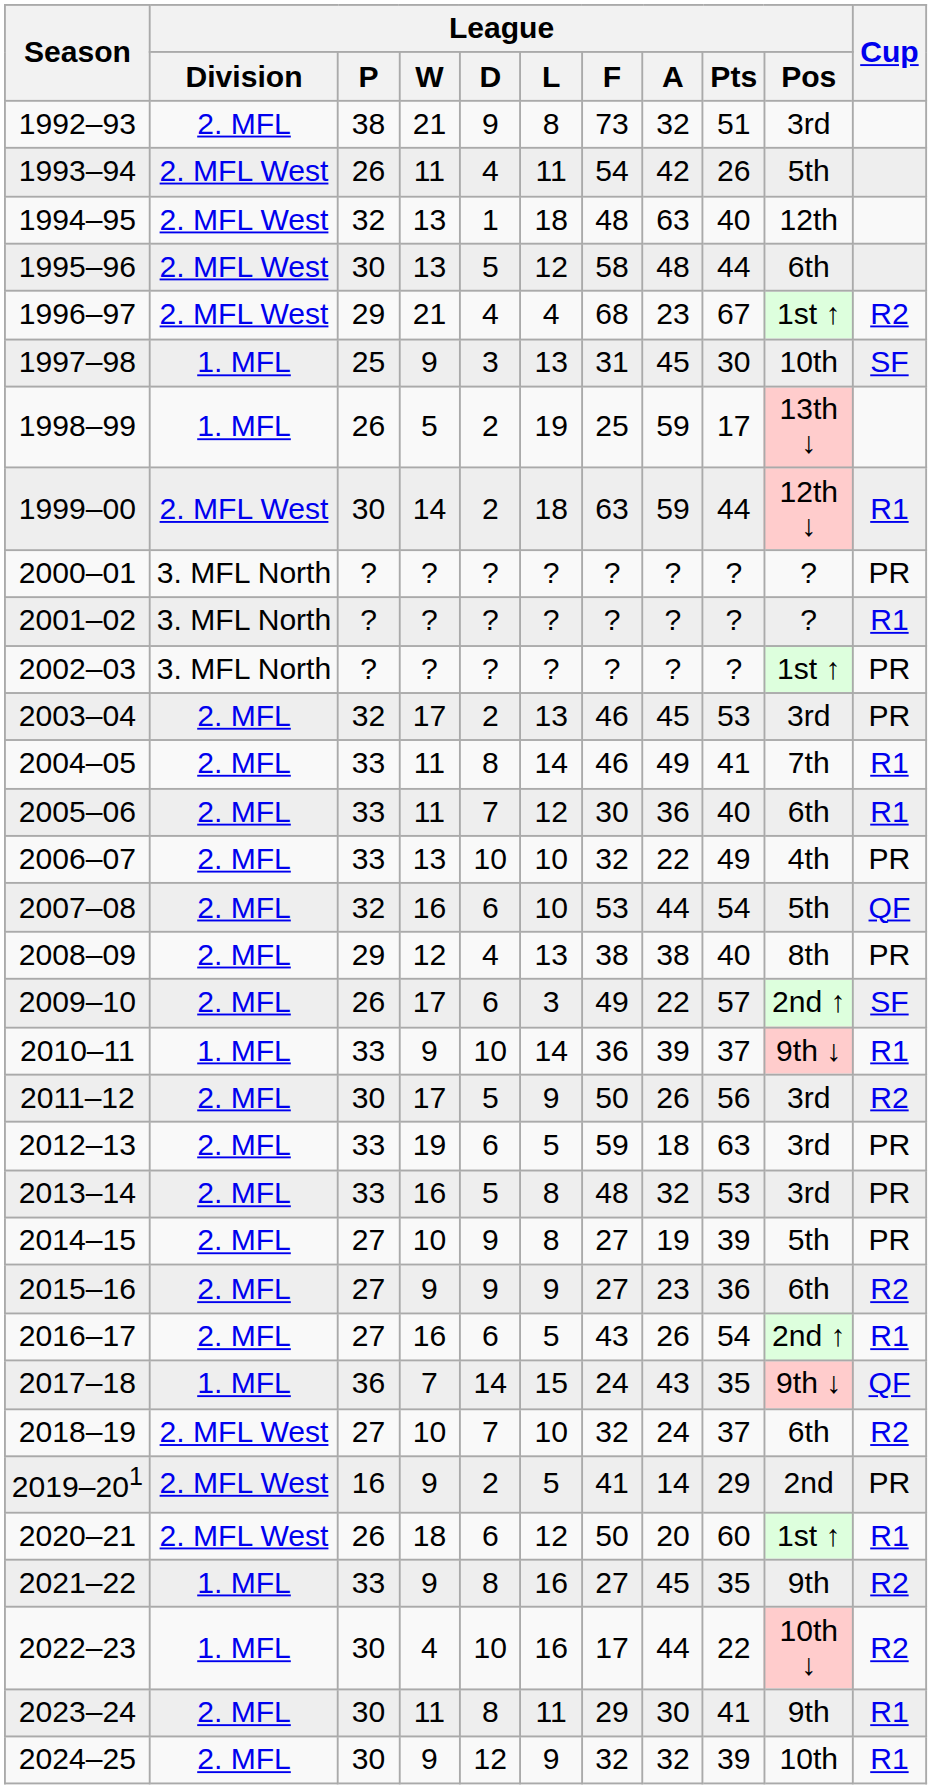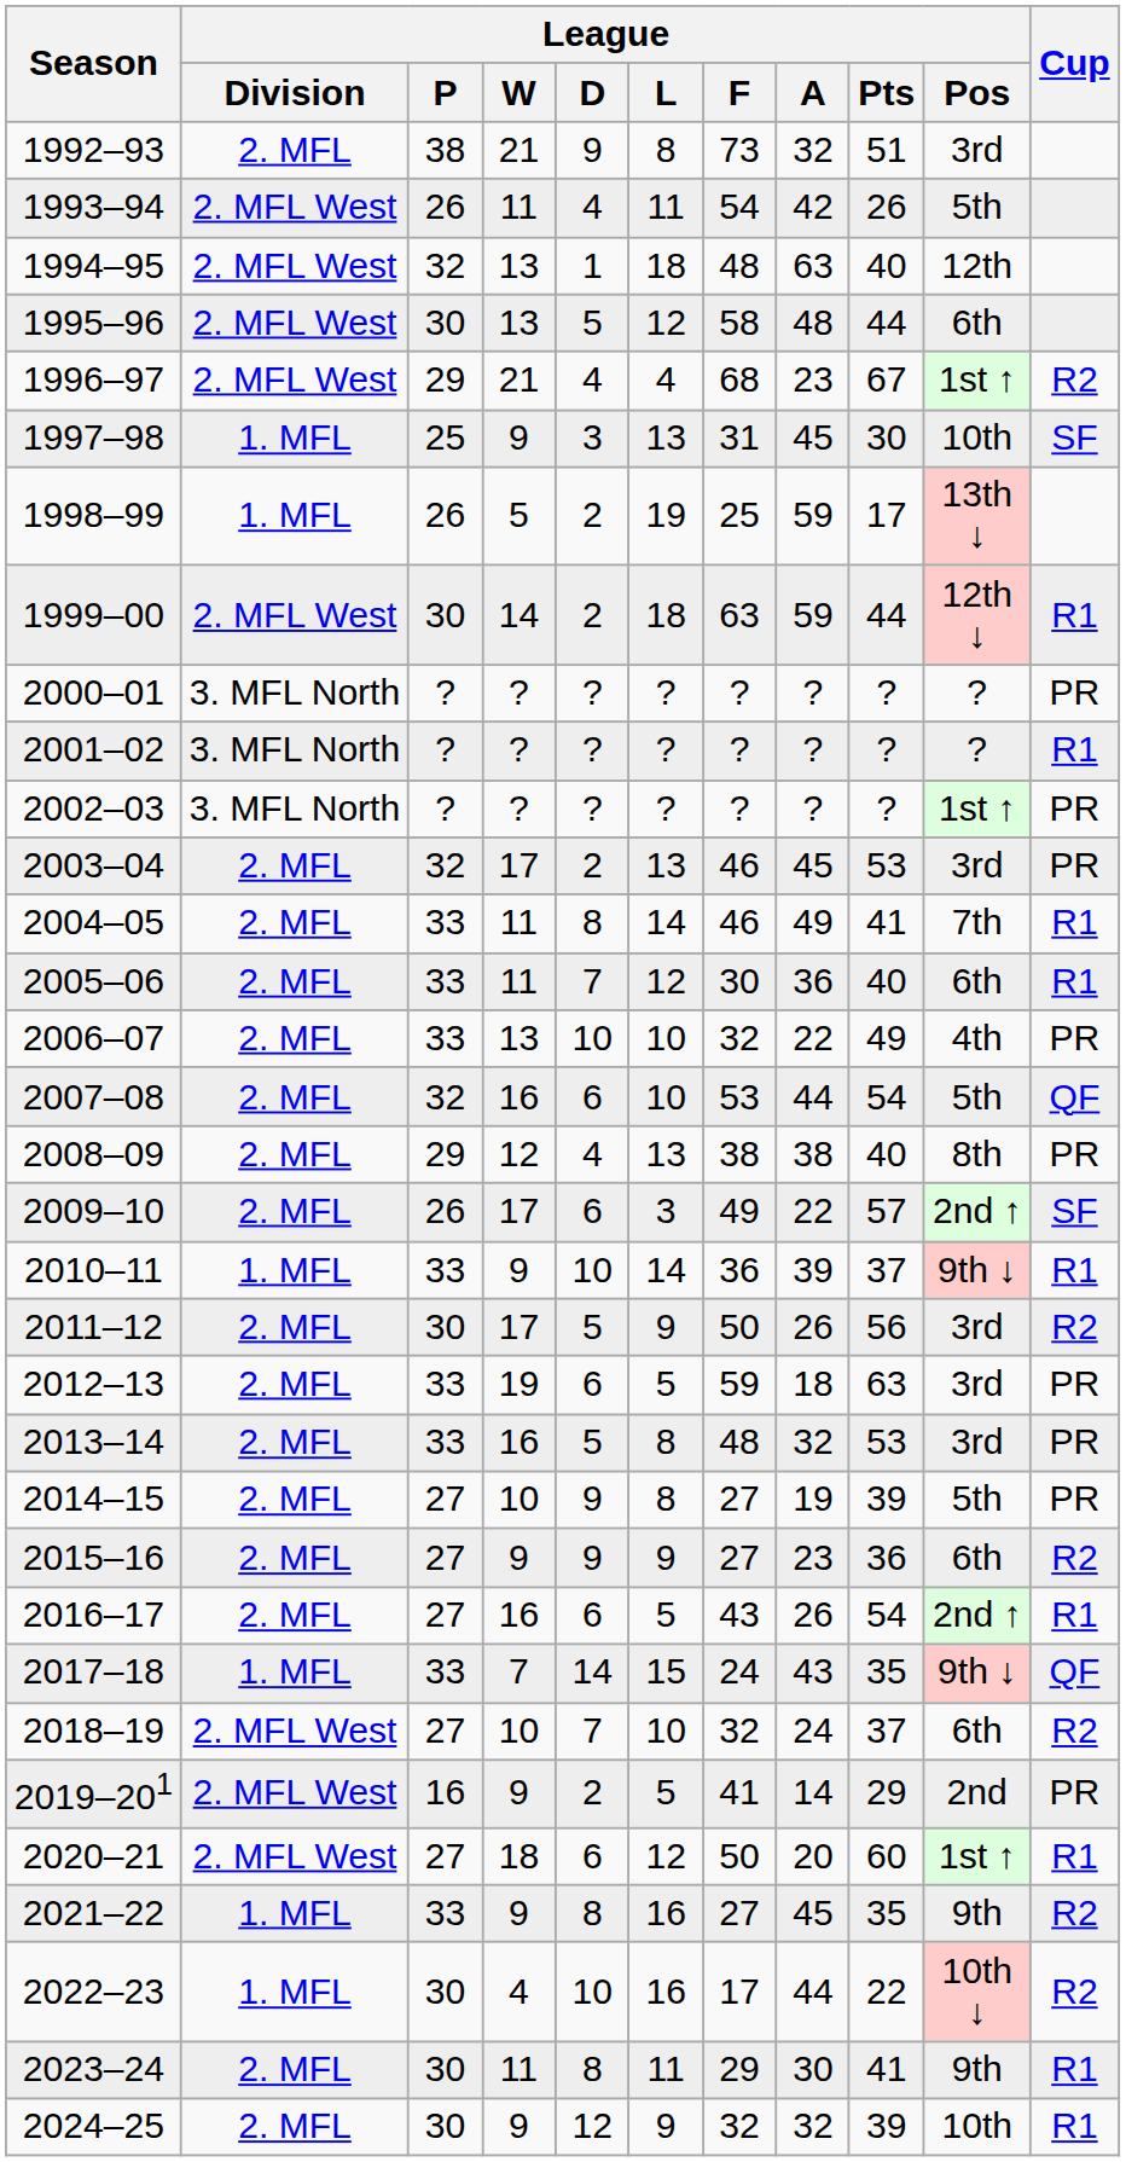 <table class="wikitable" style="text-align:center; font-size:100%">
 <tr>
 <th rowspan=2>Season</th>
 <th colspan=9>League</th>
 <th rowspan=2 width="30"><a href='#'>Cup</a></th>
 </tr>
 <tr>
 <th>Division</th>
 <th width="25">P</th>
 <th width="25">W</th>
 <th width="25">D</th>
 <th width="25">L</th>
 <th width="25">F</th>
 <th width="25">A</th>
 <th width="25">Pts</th>
 <th width="40">Pos</th>
 </tr>
 <tr>
 <td>1992–93</td>
 <td><a href='#'>2. MFL</a></td>
 <td>38</td>
 <td>21</td>
 <td>9</td>
 <td>8</td>
 <td>73</td>
 <td>32</td>
 <td>51</td>
 <td>3rd</td>
 <td></td>
 </tr>
 <tr bgcolor=#EEEEEE>
 <td>1993–94</td>
 <td><a href='#'>2. MFL West</a></td>
 <td>26</td>
 <td>11</td>
 <td>4</td>
 <td>11</td>
 <td>54</td>
 <td>42</td>
 <td>26</td>
 <td>5th</td>
 <td></td>
 </tr>
 <tr>
 <td>1994–95</td>
 <td><a href='#'>2. MFL West</a></td>
 <td>32</td>
 <td>13</td>
 <td>1</td>
 <td>18</td>
 <td>48</td>
 <td>63</td>
 <td>40</td>
 <td>12th</td>
 <td></td>
 </tr>
 <tr bgcolor=#EEEEEE>
 <td>1995–96</td>
 <td><a href='#'>2. MFL West</a></td>
 <td>30</td>
 <td>13</td>
 <td>5</td>
 <td>12</td>
 <td>58</td>
 <td>48</td>
 <td>44</td>
 <td>6th</td>
 <td></td>
 </tr>
 <tr>
 <td>1996–97</td>
 <td><a href='#'>2. MFL West</a></td>
 <td>29</td>
 <td>21</td>
 <td>4</td>
 <td>4</td>
 <td>68</td>
 <td>23</td>
 <td>67</td>
 <td bgcolor="#DDFFDD">1st ↑</td>
 <td><a href='#'>R2</a></td>
 </tr>
 <tr bgcolor=#EEEEEE>
 <td>1997–98</td>
 <td><a href='#'>1. MFL</a></td>
 <td>25</td>
 <td>9</td>
 <td>3</td>
 <td>13</td>
 <td>31</td>
 <td>45</td>
 <td>30</td>
 <td>10th</td>
 <td><a href='#'>SF</a></td>
 </tr>
 <tr>
 <td>1998–99</td>
 <td><a href='#'>1. MFL</a></td>
 <td>26</td>
 <td>5</td>
 <td>2</td>
 <td>19</td>
 <td>25</td>
 <td>59</td>
 <td>17</td>
 <td bgcolor="#FFCCCC">13th ↓</td>
 <td></td>
 </tr>
 <tr bgcolor=#EEEEEE>
 <td>1999–00</td>
 <td><a href='#'>2. MFL West</a></td>
 <td>30</td>
 <td>14</td>
 <td>2</td>
 <td>18</td>
 <td>63</td>
 <td>59</td>
 <td>44</td>
 <td bgcolor="#FFCCCC">12th ↓</td>
 <td><a href='#'>R1</a></td>
 </tr>
 <tr>
 <td>2000–01</td>
 <td>3. MFL North</td>
 <td>?</td>
 <td>?</td>
 <td>?</td>
 <td>?</td>
 <td>?</td>
 <td>?</td>
 <td>?</td>
 <td>?</td>
 <td>PR</td>
 </tr>
 <tr bgcolor=#EEEEEE>
 <td>2001–02</td>
 <td>3. MFL North</td>
 <td>?</td>
 <td>?</td>
 <td>?</td>
 <td>?</td>
 <td>?</td>
 <td>?</td>
 <td>?</td>
 <td>?</td>
 <td><a href='#'>R1</a></td>
 </tr>
 <tr>
 <td>2002–03</td>
 <td>3. MFL North</td>
 <td>?</td>
 <td>?</td>
 <td>?</td>
 <td>?</td>
 <td>?</td>
 <td>?</td>
 <td>?</td>
 <td bgcolor="#DDFFDD">1st ↑</td>
 <td>PR</td>
 </tr>
 <tr bgcolor=#EEEEEE>
 <td>2003–04</td>
 <td><a href='#'>2. MFL</a></td>
 <td>32</td>
 <td>17</td>
 <td>2</td>
 <td>13</td>
 <td>46</td>
 <td>45</td>
 <td>53</td>
 <td>3rd</td>
 <td>PR</td>
 </tr>
 <tr>
 <td>2004–05</td>
 <td><a href='#'>2. MFL</a></td>
 <td>33</td>
 <td>11</td>
 <td>8</td>
 <td>14</td>
 <td>46</td>
 <td>49</td>
 <td>41</td>
 <td>7th</td>
 <td><a href='#'>R1</a></td>
 </tr>
 <tr bgcolor=#EEEEEE>
 <td>2005–06</td>
 <td><a href='#'>2. MFL</a></td>
 <td>33</td>
 <td>11</td>
 <td>7</td>
 <td>12</td>
 <td>30</td>
 <td>36</td>
 <td>40</td>
 <td>6th</td>
 <td><a href='#'>R1</a></td>
 </tr>
 <tr>
 <td>2006–07</td>
 <td><a href='#'>2. MFL</a></td>
 <td>33</td>
 <td>13</td>
 <td>10</td>
 <td>10</td>
 <td>32</td>
 <td>22</td>
 <td>49</td>
 <td>4th</td>
 <td>PR</td>
 </tr>
 <tr bgcolor=#EEEEEE>
 <td>2007–08</td>
 <td><a href='#'>2. MFL</a></td>
 <td>32</td>
 <td>16</td>
 <td>6</td>
 <td>10</td>
 <td>53</td>
 <td>44</td>
 <td>54</td>
 <td>5th</td>
 <td><a href='#'>QF</a></td>
 </tr>
 <tr>
 <td>2008–09</td>
 <td><a href='#'>2. MFL</a></td>
 <td>29</td>
 <td>12</td>
 <td>4</td>
 <td>13</td>
 <td>38</td>
 <td>38</td>
 <td>40</td>
 <td>8th</td>
 <td>PR</td>
 </tr>
 <tr bgcolor=#EEEEEE>
 <td>2009–10</td>
 <td><a href='#'>2. MFL</a></td>
 <td>26</td>
 <td>17</td>
 <td>6</td>
 <td>3</td>
 <td>49</td>
 <td>22</td>
 <td>57</td>
 <td bgcolor="#DDFFDD">2nd ↑</td>
 <td><a href='#'>SF</a></td>
 </tr>
 <tr>
 <td>2010–11</td>
 <td><a href='#'>1. MFL</a></td>
 <td>33</td>
 <td>9</td>
 <td>10</td>
 <td>14</td>
 <td>36</td>
 <td>39</td>
 <td>37</td>
 <td bgcolor="#FFCCCC">9th ↓</td>
 <td><a href='#'>R1</a></td>
 </tr>
 <tr bgcolor=#EEEEEE>
 <td>2011–12</td>
 <td><a href='#'>2. MFL</a></td>
 <td>30</td>
 <td>17</td>
 <td>5</td>
 <td>9</td>
 <td>50</td>
 <td>26</td>
 <td>56</td>
 <td>3rd</td>
 <td><a href='#'>R2</a></td>
 </tr>
 <tr>
 <td>2012–13</td>
 <td><a href='#'>2. MFL</a></td>
 <td>33</td>
 <td>19</td>
 <td>6</td>
 <td>5</td>
 <td>59</td>
 <td>18</td>
 <td>63</td>
 <td>3rd</td>
 <td>PR</td>
 </tr>
 <tr bgcolor=#EEEEEE>
 <td>2013–14</td>
 <td><a href='#'>2. MFL</a></td>
 <td>33</td>
 <td>16</td>
 <td>5</td>
 <td>8</td>
 <td>48</td>
 <td>32</td>
 <td>53</td>
 <td>3rd</td>
 <td>PR</td>
 </tr>
 <tr>
 <td>2014–15</td>
 <td><a href='#'>2. MFL</a></td>
 <td>27</td>
 <td>10</td>
 <td>9</td>
 <td>8</td>
 <td>27</td>
 <td>19</td>
 <td>39</td>
 <td>5th</td>
 <td>PR</td>
 </tr>
 <tr bgcolor=#EEEEEE>
 <td>2015–16</td>
 <td><a href='#'>2. MFL</a></td>
 <td>27</td>
 <td>9</td>
 <td>9</td>
 <td>9</td>
 <td>27</td>
 <td>23</td>
 <td>36</td>
 <td>6th</td>
 <td><a href='#'>R2</a></td>
 </tr>
 <tr>
 <td>2016–17</td>
 <td><a href='#'>2. MFL</a></td>
 <td>27</td>
 <td>16</td>
 <td>6</td>
 <td>5</td>
 <td>43</td>
 <td>26</td>
 <td>54</td>
 <td bgcolor="#DDFFDD">2nd ↑</td>
 <td><a href='#'>R1</a></td>
 </tr>
 <tr bgcolor=#EEEEEE>
 <td>2017–18</td>
 <td><a href='#'>1. MFL</a></td>
-<td>36</td>
+<td>33</td>
 <td>7</td>
 <td>14</td>
 <td>15</td>
 <td>24</td>
 <td>43</td>
 <td>35</td>
 <td bgcolor="#FFCCCC">9th ↓</td>
 <td><a href='#'>QF</a></td>
 </tr>
 <tr>
 <td>2018–19</td>
 <td><a href='#'>2. MFL West</a></td>
 <td>27</td>
 <td>10</td>
 <td>7</td>
 <td>10</td>
 <td>32</td>
 <td>24</td>
 <td>37</td>
 <td>6th</td>
 <td><a href='#'>R2</a></td>
 </tr>
 <tr bgcolor=#EEEEEE>
 <td>2019–20<sup>1</sup></td>
 <td><a href='#'>2. MFL West</a></td>
 <td>16</td>
 <td>9</td>
 <td>2</td>
 <td>5</td>
 <td>41</td>
 <td>14</td>
 <td>29</td>
 <td>2nd</td>
 <td>PR</td>
 </tr>
 <tr>
 <td>2020–21</td>
 <td><a href='#'>2. MFL West</a></td>
-<td>26</td>
+<td>27</td>
 <td>18</td>
 <td>6</td>
 <td>12</td>
 <td>50</td>
 <td>20</td>
 <td>60</td>
 <td bgcolor="#DDFFDD">1st ↑</td>
 <td><a href='#'>R1</a></td>
 </tr>
 <tr bgcolor=#EEEEEE>
 <td>2021–22</td>
 <td><a href='#'>1. MFL</a></td>
 <td>33</td>
 <td>9</td>
 <td>8</td>
 <td>16</td>
 <td>27</td>
 <td>45</td>
 <td>35</td>
 <td>9th</td>
 <td><a href='#'>R2</a></td>
 </tr>
 <tr>
 <td>2022–23</td>
 <td><a href='#'>1. MFL</a></td>
 <td>30</td>
 <td>4</td>
 <td>10</td>
 <td>16</td>
 <td>17</td>
 <td>44</td>
 <td>22</td>
 <td bgcolor="#FFCCCC">10th ↓</td>
 <td><a href='#'>R2</a></td>
 </tr>
 <tr bgcolor=#EEEEEE>
 <td>2023–24</td>
 <td><a href='#'>2. MFL</a></td>
 <td>30</td>
 <td>11</td>
 <td>8</td>
 <td>11</td>
 <td>29</td>
 <td>30</td>
 <td>41</td>
 <td>9th</td>
 <td><a href='#'>R1</a></td>
 </tr>
 <tr>
 <td>2024–25</td>
 <td><a href='#'>2. MFL</a></td>
 <td>30</td>
 <td>9</td>
 <td>12</td>
 <td>9</td>
 <td>32</td>
 <td>32</td>
 <td>39</td>
 <td>10th</td>
 <td><a href='#'>R1</a></td>
 </tr>
 </table>
